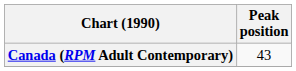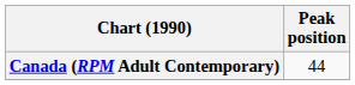 <table class="wikitable sortable plainrowheaders">
 <tr>
 <th align="left">Chart (1990)</th>
 <th align="left">Peak<br>position</th>
 </tr>
 <tr>
 <th scope="row"><a href='#'>Canada</a> (<em><a href='#'>RPM</a></em> Adult Contemporary)</th>
-<td align="center">43</td>
+<td align="center">44</td>
 </tr>
 <tr>
 </tr>
 </table>
